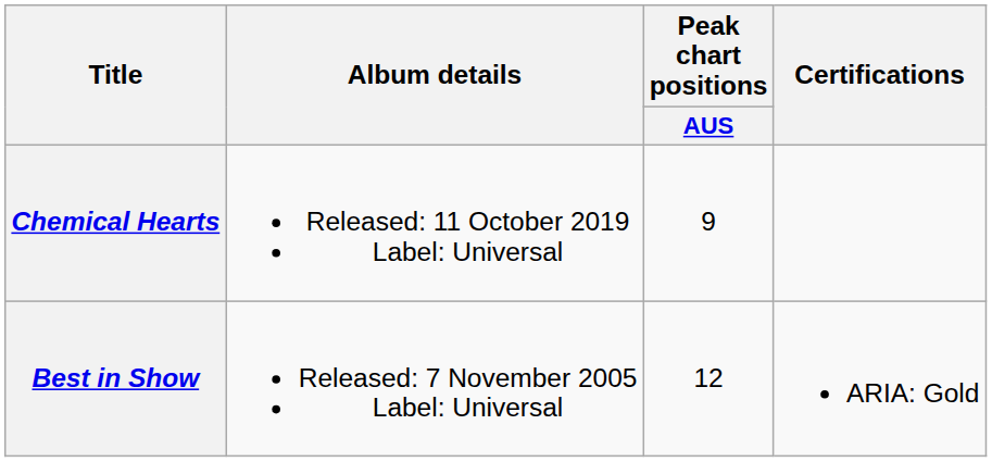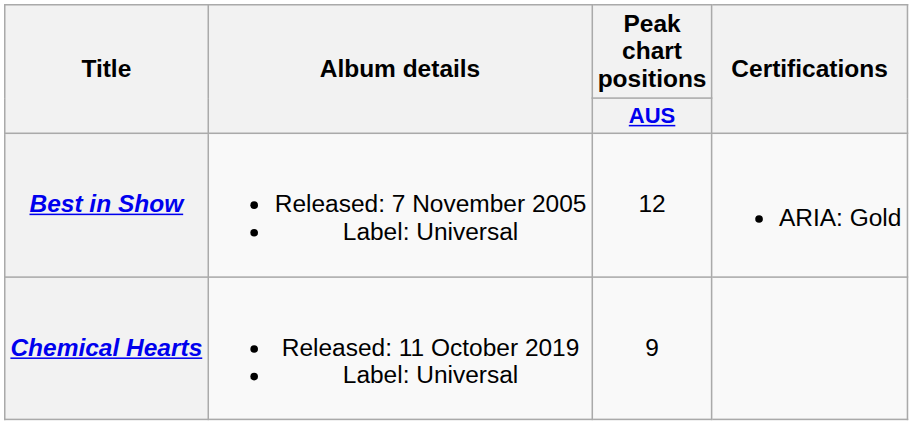 <table class="wikitable plainrowheaders" style="text-align:center;">
 <tr>
 <th scope="col" rowspan="2">Title</th>
 <th scope="col" rowspan="2">Album details</th>
 <th scope="col">Peak chart positions</th>
 <th scope="col" rowspan="2">Certifications</th>
 </tr>
 <tr>
 <th scope="col" style="width:3em;font-size:90%;"><a href='#'>AUS</a><br></th>
 </tr>
 <tr>
+<th scope="row"><em><a href='#'>Best in Show</a></em></th>
+<td><br><ul><li>Released: 7 November 2005</li><li>Label: Universal</li></ul></td>
+<td>12</td>
+<td><br><ul><li>ARIA: Gold</li></ul></td>
+</tr>
+<tr>
 <th scope="row"><em><a href='#'>Chemical Hearts</a></em></th>
 <td><br><ul><li>Released: 11 October 2019</li><li>Label: Universal</li></ul></td>
 <td>9</td>
 <td></td>
 </tr>
-<tr>
-<th scope="row"><em><a href='#'>Best in Show</a></em></th>
-<td><br><ul><li>Released: 7 November 2005</li><li>Label: Universal</li></ul></td>
-<td>12</td>
-<td><br><ul><li>ARIA: Gold</li></ul></td>
-</tr>
 </table>
